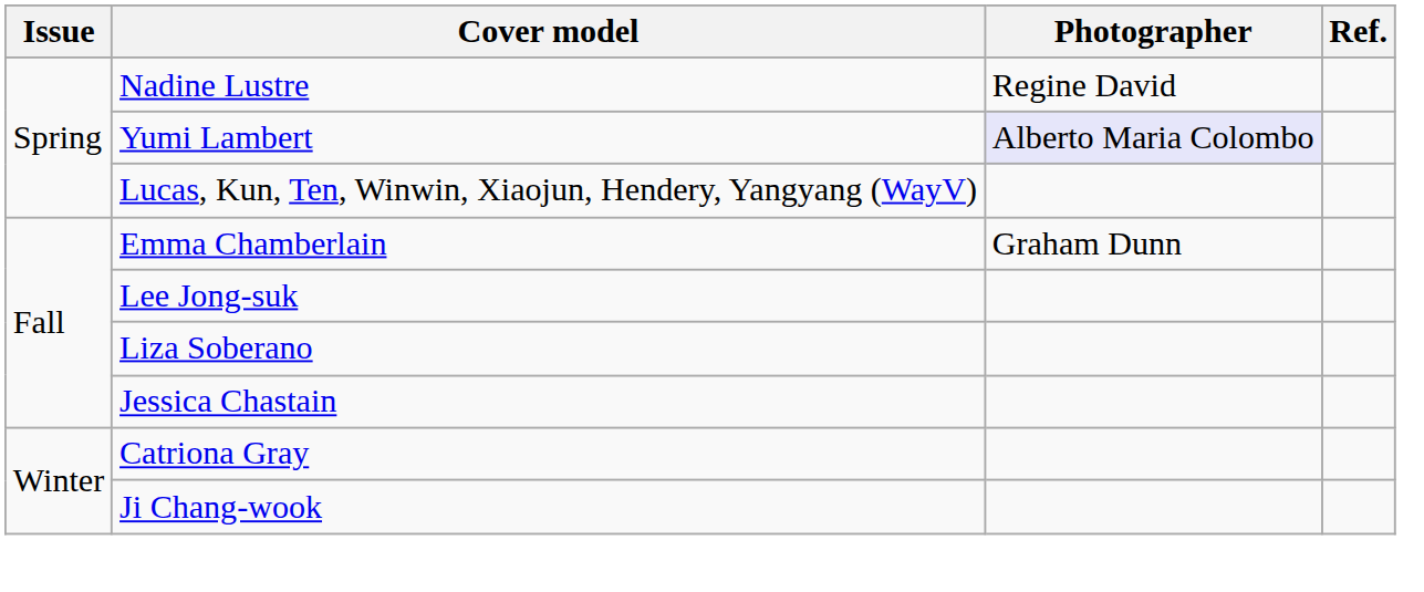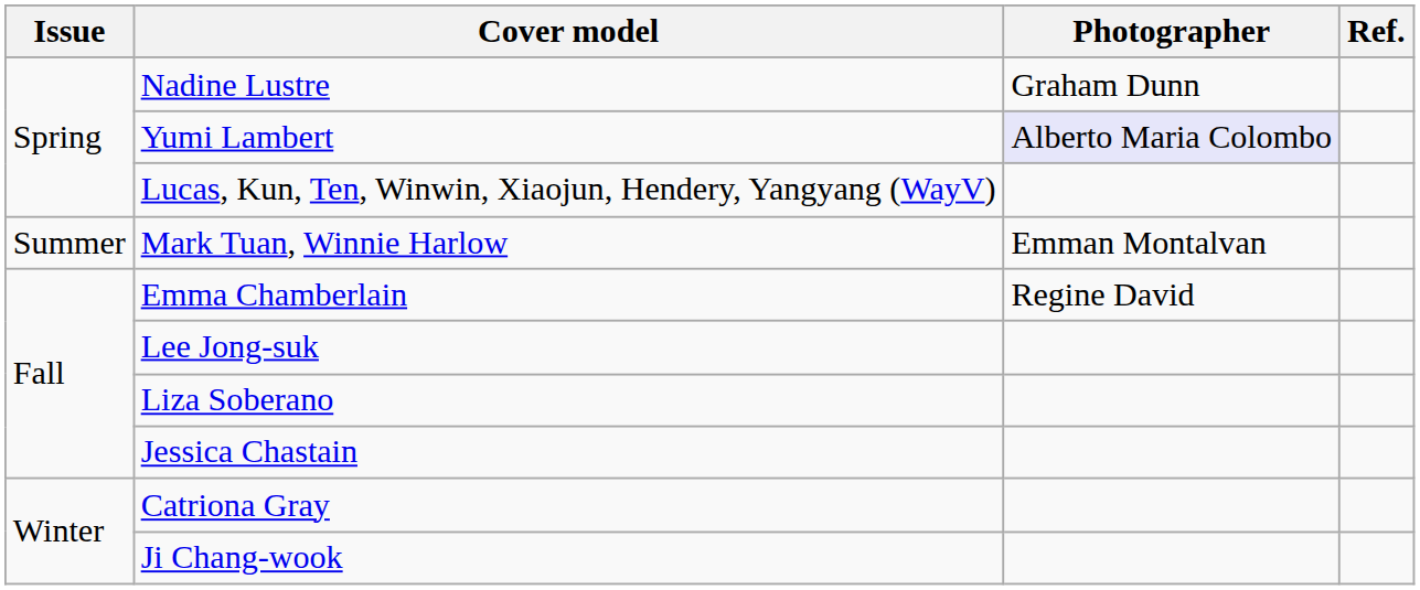 <table class="sortable wikitable">
 <tr>
 <th>Issue</th>
 <th>Cover model</th>
 <th>Photographer</th>
 <th>Ref.</th>
 </tr>
 <tr>
 <td colspan="1" rowspan="3">Spring</td>
 <td><a href='#'>Nadine Lustre</a></td>
-<td>Regine David</td>
+<td>Graham Dunn</td>
 <td></td>
 </tr>
 <tr>
 <td><a href='#'>Yumi Lambert</a></td>
 <td style="background: lavender;">Alberto Maria Colombo</td>
 <td></td>
 </tr>
 <tr>
 <td><a href='#'>Lucas</a>, Kun, <a href='#'>Ten</a>, Winwin, Xiaojun, Hendery, Yangyang  (<a href='#'>WayV</a>)</td>
 <td></td>
 <td></td>
 </tr>
 <tr>
+<td>Summer</td>
+<td><a href='#'>Mark Tuan</a>, <a href='#'>Winnie Harlow</a></td>
+<td>Emman Montalvan</td>
+<td></td>
+</tr>
+<tr>
 <td colspan="1" rowspan="4">Fall</td>
 <td><a href='#'>Emma Chamberlain</a></td>
-<td>Graham Dunn</td>
+<td>Regine David</td>
 <td></td>
 </tr>
 <tr>
 <td><a href='#'>Lee Jong-suk</a></td>
 <td></td>
 <td></td>
 </tr>
 <tr>
 <td><a href='#'>Liza Soberano</a></td>
 <td></td>
 <td></td>
 </tr>
 <tr>
 <td><a href='#'>Jessica Chastain</a></td>
 <td></td>
 <td></td>
 </tr>
 <tr>
 <td colspan="1" rowspan="2">Winter</td>
 <td><a href='#'>Catriona Gray</a></td>
 <td></td>
 <td></td>
 </tr>
 <tr>
 <td><a href='#'>Ji Chang-wook</a></td>
 <td></td>
 <td></td>
 </tr>
 </table>
